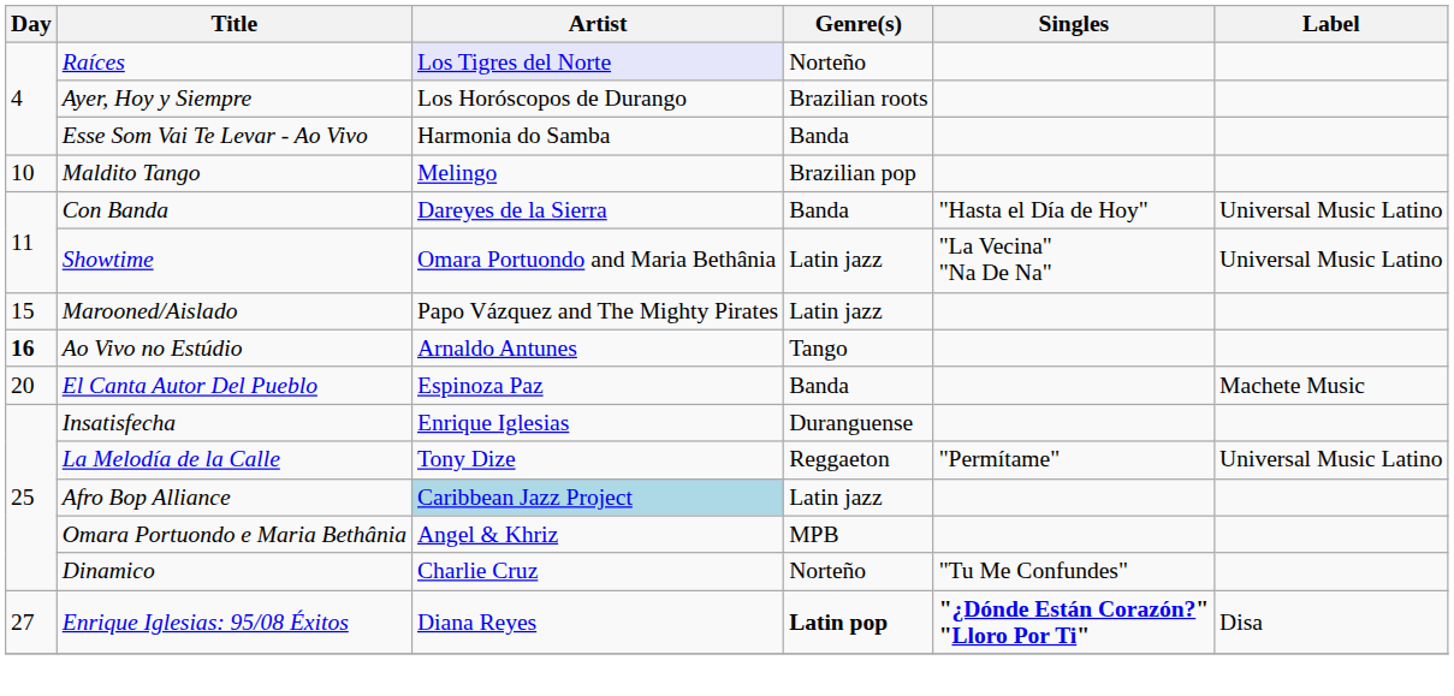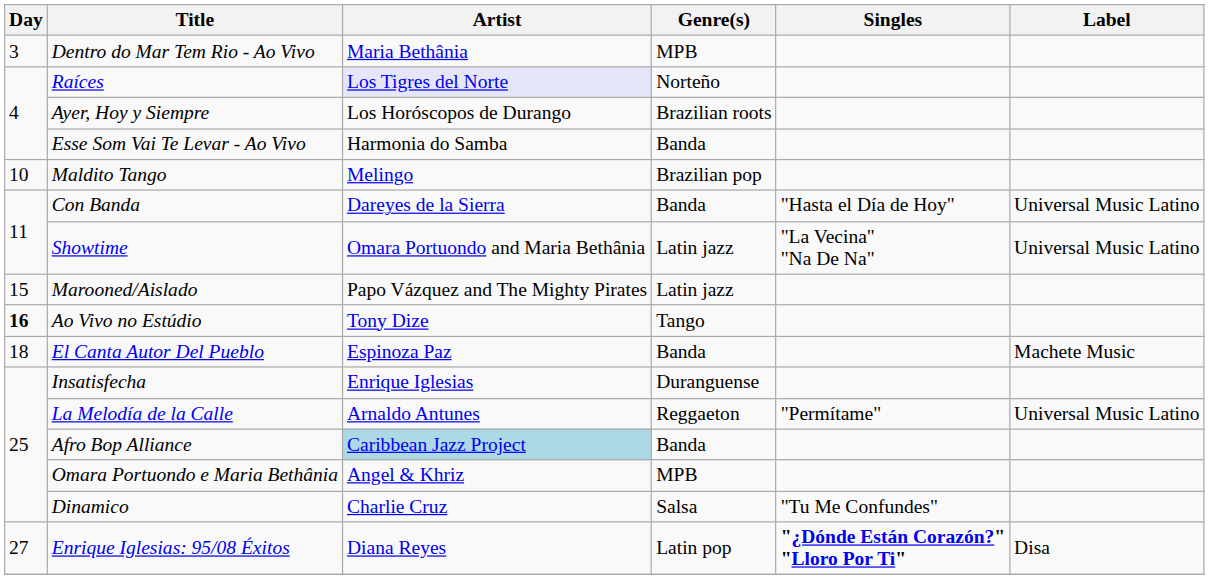 <table class="wikitable sortable" style="text-align: left;">
 <tr>
 <th>Day</th>
 <th>Title</th>
 <th>Artist</th>
 <th>Genre(s)</th>
 <th>Singles</th>
 <th>Label</th>
+</tr>
+<tr>
+<td>3</td>
+<td><em>Dentro do Mar Tem Rio - Ao Vivo</em></td>
+<td><a href='#'>Maria Bethânia</a></td>
+<td>MPB</td>
+<td></td>
+<td></td>
 </tr>
 <tr>
 <td rowspan="3">4</td>
 <td><em><a href='#'>Raíces</a></em></td>
 <td style="background: lavender;"><a href='#'>Los Tigres del Norte</a></td>
 <td>Norteño</td>
 <td></td>
 <td></td>
 </tr>
 <tr>
 <td><em>Ayer, Hoy y Siempre</em></td>
 <td>Los Horóscopos de Durango</td>
 <td>Brazilian roots</td>
 <td></td>
 <td></td>
 </tr>
 <tr>
 <td><em>Esse Som Vai Te Levar - Ao Vivo</em></td>
 <td>Harmonia do Samba</td>
 <td>Banda</td>
 <td></td>
 <td></td>
 </tr>
 <tr>
 <td>10</td>
 <td><em>Maldito Tango</em></td>
 <td><a href='#'>Melingo</a></td>
 <td>Brazilian pop</td>
 <td></td>
 <td></td>
 </tr>
 <tr>
 <td rowspan="2">11</td>
 <td><em>Con Banda</em></td>
 <td><a href='#'>Dareyes de la Sierra</a></td>
 <td>Banda</td>
 <td>"Hasta el Día de Hoy"</td>
 <td>Universal Music Latino</td>
 </tr>
 <tr>
 <td><em><a href='#'>Showtime</a></em></td>
 <td><a href='#'>Omara Portuondo</a> and Maria Bethânia</td>
 <td>Latin jazz</td>
 <td>"La Vecina"<br>"Na De Na"</td>
 <td>Universal Music Latino</td>
 </tr>
 <tr>
 <td>15</td>
 <td><em>Marooned/Aislado</em></td>
 <td>Papo Vázquez and The Mighty Pirates</td>
 <td>Latin jazz</td>
 <td></td>
 <td></td>
 </tr>
 <tr>
 <td><strong>16</strong></td>
 <td><em>Ao Vivo no Estúdio</em></td>
-<td><a href='#'>Arnaldo Antunes</a></td>
+<td><a href='#'>Tony Dize</a></td>
 <td>Tango</td>
 <td></td>
 <td></td>
 </tr>
 <tr>
-<td>20</td>
+<td>18</td>
 <td><em><a href='#'>El Canta Autor Del Pueblo</a></em></td>
 <td><a href='#'>Espinoza Paz</a></td>
 <td>Banda</td>
 <td></td>
 <td>Machete Music</td>
 </tr>
 <tr>
 <td rowspan="5">25</td>
 <td><em>Insatisfecha</em></td>
 <td><a href='#'>Enrique Iglesias</a></td>
 <td>Duranguense</td>
 <td></td>
 <td></td>
 </tr>
 <tr>
 <td><em><a href='#'>La Melodía de la Calle</a></em></td>
-<td><a href='#'>Tony Dize</a></td>
+<td><a href='#'>Arnaldo Antunes</a></td>
 <td>Reggaeton</td>
 <td>"Permítame"</td>
 <td>Universal Music Latino</td>
 </tr>
 <tr>
 <td><em>Afro Bop Alliance</em></td>
 <td style="background: lightblue;"><a href='#'>Caribbean Jazz Project</a></td>
-<td>Latin jazz</td>
+<td>Banda</td>
 <td></td>
 <td></td>
 </tr>
 <tr>
 <td><em>Omara Portuondo e Maria Bethânia</em></td>
 <td><a href='#'>Angel & Khriz</a></td>
 <td>MPB</td>
 <td></td>
 <td></td>
 </tr>
 <tr>
 <td><em>Dinamico</em></td>
 <td><a href='#'>Charlie Cruz</a></td>
-<td>Norteño</td>
+<td>Salsa</td>
 <td>"Tu Me Confundes"</td>
 <td></td>
 </tr>
 <tr>
 <td>27</td>
 <td><em><a href='#'>Enrique Iglesias: 95/08 Éxitos</a></em></td>
 <td><a href='#'>Diana Reyes</a></td>
-<td><strong>Latin pop</strong></td>
+<td>Latin pop</td>
 <td><strong>"<a href='#'>¿Dónde Están Corazón?</a>"<br>"<a href='#'>Lloro Por Ti</a>"</strong></td>
 <td>Disa</td>
 </tr>
 <tr>
 </tr>
 </table>
